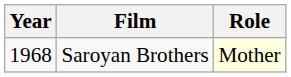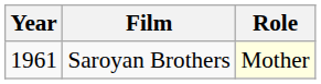 <table class="wikitable">
 <tr>
 <th>Year</th>
 <th>Film</th>
 <th>Role</th>
 </tr>
 <tr>
-<td>1968</td>
+<td>1961</td>
 <td>Saroyan Brothers</td>
 <td style="background: lightyellow;">Mother</td>
 </tr>
 </table>
